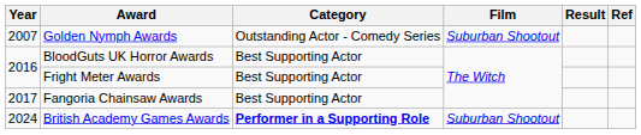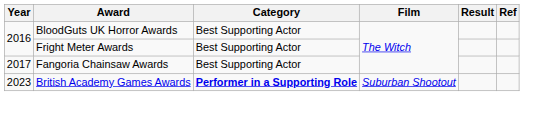 <table class="wikitable">
 <tr>
 <th>Year</th>
 <th>Award</th>
 <th>Category</th>
 <th>Film</th>
 <th>Result</th>
 <th>Ref</th>
-</tr>
-<tr>
-<td>2007</td>
-<td><a href='#'>Golden Nymph Awards</a></td>
-<td>Outstanding Actor - Comedy Series</td>
-<td><em><a href='#'>Suburban Shootout</a></em></td>
-<td></td>
-<td></td>
 </tr>
 <tr>
 <td rowspan="2">2016</td>
 <td>BloodGuts UK Horror Awards</td>
 <td>Best Supporting Actor</td>
 <td rowspan="3"><em><a href='#'>The Witch</a></em></td>
 <td></td>
 <td></td>
 </tr>
 <tr>
 <td>Fright Meter Awards</td>
 <td>Best Supporting Actor</td>
 <td></td>
 <td></td>
 </tr>
 <tr>
 <td>2017</td>
 <td>Fangoria Chainsaw Awards</td>
 <td>Best Supporting Actor</td>
 <td></td>
 <td></td>
 </tr>
 <tr>
-<td style="text-align:center;">2024</td>
+<td style="text-align:center;">2023</td>
 <td><a href='#'>British Academy Games Awards</a></td>
 <td><strong><a href='#'>Performer in a Supporting Role</a></strong></td>
 <td><em><a href='#'>Suburban Shootout</a></em></td>
 <td></td>
 <td style="text-align:center;"></td>
 </tr>
 </table>
